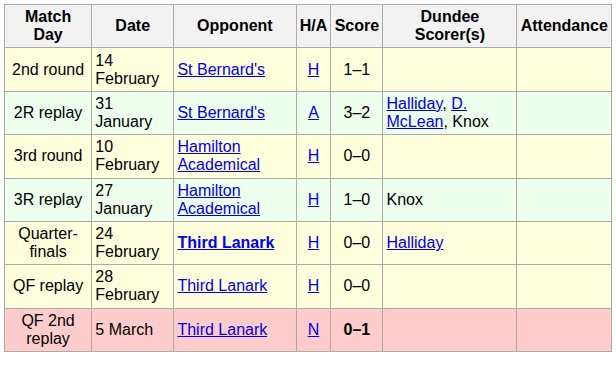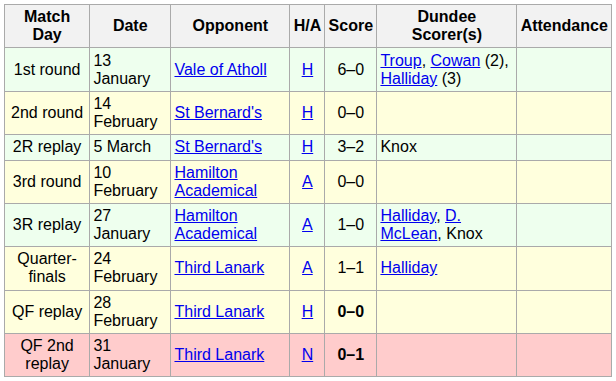 <table class="wikitable" style="text-align:center">
 <tr>
 <th>Match Day</th>
 <th>Date</th>
 <th>Opponent</th>
 <th>H/A</th>
 <th>Score</th>
 <th>Dundee Scorer(s)</th>
 <th>Attendance</th>
 </tr>
+<tr bgcolor="#EEFFEE">
+<td>1st round</td>
+<td align="left">13 January</td>
+<td align="left"><a href='#'>Vale of Atholl</a></td>
+<td><a href='#'>H</a></td>
+<td>6–0</td>
+<td align="left"><a href='#'>Troup</a>, <a href='#'>Cowan</a> (2), <a href='#'>Halliday</a> (3)</td>
+<td></td>
+</tr>
 <tr bgcolor="#FFFFDD">
 <td>2nd round</td>
 <td align="left">14 February</td>
 <td align="left"><a href='#'>St Bernard's</a></td>
 <td><a href='#'>H</a></td>
-<td>1–1</td>
+<td>0–0</td>
 <td align="left"></td>
 <td></td>
 </tr>
 <tr bgcolor="#EEFFEE">
 <td>2R replay</td>
-<td align="left">31 January</td>
+<td align="left">5 March</td>
 <td align="left"><a href='#'>St Bernard's</a></td>
-<td><a href='#'>A</a></td>
+<td><a href='#'>H</a></td>
 <td>3–2</td>
-<td align="left"><a href='#'>Halliday</a>, <a href='#'>D. McLean</a>, Knox</td>
+<td align="left">Knox</td>
 <td></td>
 </tr>
 <tr bgcolor="#FFFFDD">
 <td>3rd round</td>
 <td align="left">10 February</td>
 <td align="left"><a href='#'>Hamilton Academical</a></td>
-<td><a href='#'>H</a></td>
+<td><a href='#'>A</a></td>
 <td>0–0</td>
 <td align="left"></td>
 <td></td>
 </tr>
 <tr bgcolor="#EEFFEE">
 <td>3R replay</td>
 <td align="left">27 January</td>
 <td align="left"><a href='#'>Hamilton Academical</a></td>
-<td><a href='#'>H</a></td>
+<td><a href='#'>A</a></td>
 <td>1–0</td>
-<td align="left">Knox</td>
+<td align="left"><a href='#'>Halliday</a>, <a href='#'>D. McLean</a>, Knox</td>
 <td></td>
 </tr>
 <tr bgcolor="#FFFFDD">
 <td>Quarter-finals</td>
 <td align="left">24 February</td>
-<td align="left"><strong><a href='#'>Third Lanark</a></strong></td>
-<td><a href='#'>H</a></td>
-<td>0–0</td>
+<td align="left"><a href='#'>Third Lanark</a></td>
+<td><a href='#'>A</a></td>
+<td>1–1</td>
 <td align="left"><a href='#'>Halliday</a></td>
 <td></td>
 </tr>
 <tr bgcolor="#FFFFDD">
 <td>QF replay</td>
 <td align="left">28 February</td>
 <td align="left"><a href='#'>Third Lanark</a></td>
 <td><a href='#'>H</a></td>
-<td>0–0</td>
+<td><strong>0–0</strong></td>
 <td align="left"></td>
 <td></td>
 </tr>
 <tr bgcolor="#FFCCCC">
 <td>QF 2nd replay</td>
-<td align="left">5 March</td>
+<td align="left">31 January</td>
 <td align="left"><a href='#'>Third Lanark</a></td>
 <td><a href='#'>N</a></td>
 <td><strong>0–1</strong></td>
 <td align="left"></td>
 <td></td>
 </tr>
 </table>
